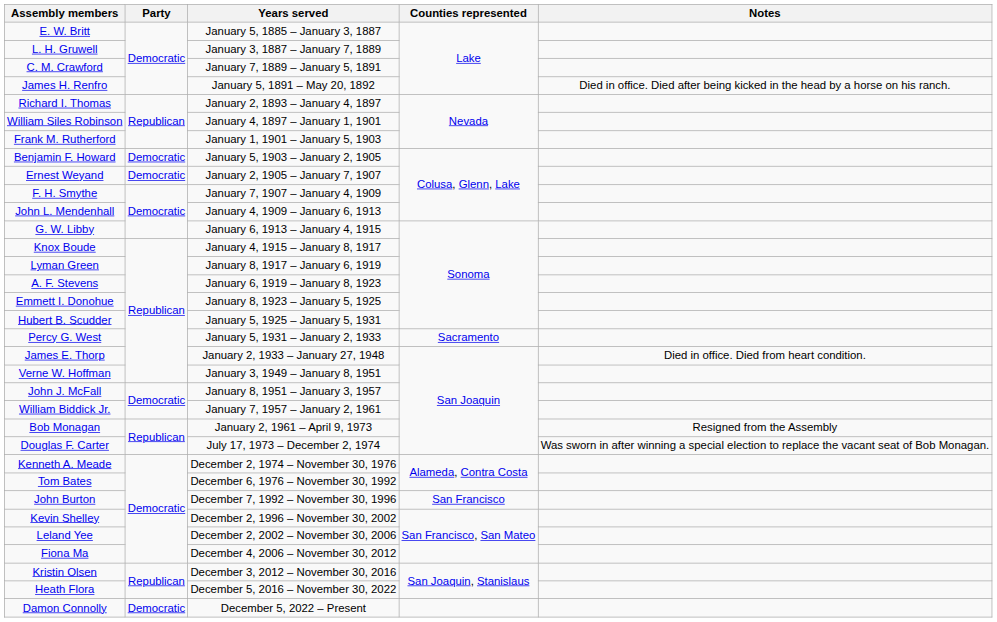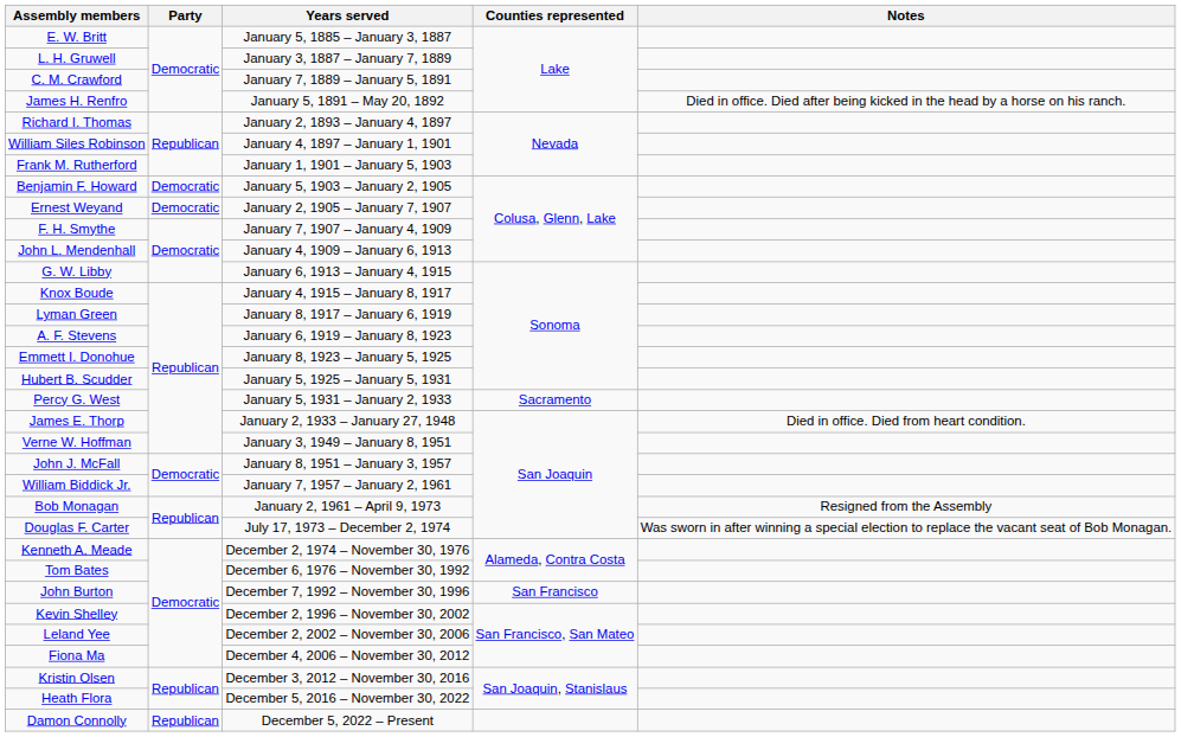 <table class=wikitable style="text-align:center">
 <tr>
 <th>Assembly members</th>
 <th>Party</th>
 <th>Years served</th>
 <th>Counties represented</th>
 <th>Notes</th>
 </tr>
 <tr>
 <td><a href='#'>E. W. Britt</a></td>
 <td rowspan=4 ><a href='#'>Democratic</a></td>
 <td>January 5, 1885 – January 3, 1887</td>
 <td rowspan=4><a href='#'>Lake</a></td>
 <td></td>
 </tr>
 <tr>
 <td><a href='#'>L. H. Gruwell</a></td>
 <td>January 3, 1887 – January 7, 1889</td>
 <td></td>
 </tr>
 <tr>
 <td><a href='#'>C. M. Crawford</a></td>
 <td>January 7, 1889 – January 5, 1891</td>
 <td></td>
 </tr>
 <tr>
 <td><a href='#'>James H. Renfro</a></td>
 <td>January 5, 1891 – May 20, 1892</td>
 <td>Died in office. Died after being kicked in the head by a horse on his ranch.</td>
 </tr>
 <tr>
 <td><a href='#'>Richard I. Thomas</a></td>
 <td rowspan=3 ><a href='#'>Republican</a></td>
 <td>January 2, 1893 – January 4, 1897</td>
 <td rowspan=3><a href='#'>Nevada</a></td>
 <td></td>
 </tr>
 <tr>
 <td><a href='#'>William Siles Robinson</a></td>
 <td>January 4, 1897 – January 1, 1901</td>
 <td></td>
 </tr>
 <tr>
 <td><a href='#'>Frank M. Rutherford</a></td>
 <td>January 1, 1901 – January 5, 1903</td>
 <td></td>
 </tr>
 <tr>
 <td><a href='#'>Benjamin F. Howard</a></td>
 <td><a href='#'>Democratic</a></td>
 <td>January 5, 1903 – January 2, 1905</td>
 <td rowspan=4><a href='#'>Colusa</a>, <a href='#'>Glenn</a>, <a href='#'>Lake</a></td>
 <td></td>
 </tr>
 <tr>
 <td><a href='#'>Ernest Weyand</a></td>
 <td rowspan=1 ><a href='#'>Democratic</a></td>
 <td>January 2, 1905 – January 7, 1907</td>
 <td></td>
 </tr>
 <tr>
 <td><a href='#'>F. H. Smythe</a></td>
 <td rowspan=3 ><a href='#'>Democratic</a></td>
 <td>January 7, 1907 – January 4, 1909</td>
 <td></td>
 </tr>
 <tr>
 <td><a href='#'>John L. Mendenhall</a></td>
 <td>January 4, 1909 – January 6, 1913</td>
 <td></td>
 </tr>
 <tr>
 <td><a href='#'>G. W. Libby</a></td>
 <td>January 6, 1913 – January 4, 1915</td>
 <td rowspan=6><a href='#'>Sonoma</a></td>
 <td></td>
 </tr>
 <tr>
 <td><a href='#'>Knox Boude</a></td>
 <td rowspan=8 ><a href='#'>Republican</a></td>
 <td>January 4, 1915 – January 8, 1917</td>
 <td></td>
 </tr>
 <tr>
 <td><a href='#'>Lyman Green</a></td>
 <td>January 8, 1917 – January 6, 1919</td>
 <td></td>
 </tr>
 <tr>
 <td><a href='#'>A. F. Stevens</a></td>
 <td>January 6, 1919 – January 8, 1923</td>
 <td></td>
 </tr>
 <tr>
 <td><a href='#'>Emmett I. Donohue</a></td>
 <td>January 8, 1923 – January 5, 1925</td>
 <td></td>
 </tr>
 <tr>
 <td><a href='#'>Hubert B. Scudder</a></td>
 <td>January 5, 1925 – January 5, 1931</td>
 <td></td>
 </tr>
 <tr>
 <td><a href='#'>Percy G. West</a></td>
 <td>January 5, 1931 – January 2, 1933</td>
 <td><a href='#'>Sacramento</a></td>
 <td></td>
 </tr>
 <tr>
 <td><a href='#'>James E. Thorp</a></td>
 <td>January 2, 1933 – January 27, 1948</td>
 <td rowspan=6><a href='#'>San Joaquin</a></td>
 <td>Died in office. Died from heart condition.</td>
 </tr>
 <tr>
 <td><a href='#'>Verne W. Hoffman</a></td>
 <td>January 3, 1949 – January 8, 1951</td>
 <td></td>
 </tr>
 <tr>
 <td><a href='#'>John J. McFall</a></td>
 <td rowspan=2 ><a href='#'>Democratic</a></td>
 <td>January 8, 1951 – January 3, 1957</td>
 <td></td>
 </tr>
 <tr>
 <td><a href='#'>William Biddick Jr.</a></td>
 <td>January 7, 1957 – January 2, 1961</td>
 <td></td>
 </tr>
 <tr>
 <td><a href='#'>Bob Monagan</a></td>
 <td rowspan=2 ><a href='#'>Republican</a></td>
 <td>January 2, 1961 – April 9, 1973</td>
 <td>Resigned from the Assembly</td>
 </tr>
 <tr>
 <td><a href='#'>Douglas F. Carter</a></td>
 <td>July 17, 1973 – December 2, 1974</td>
 <td>Was sworn in after winning a special election to replace the vacant seat of Bob Monagan.</td>
 </tr>
 <tr>
 <td><a href='#'>Kenneth A. Meade</a></td>
 <td rowspan=6 ><a href='#'>Democratic</a></td>
 <td>December 2, 1974 – November 30, 1976</td>
 <td rowspan=2><a href='#'>Alameda</a>, <a href='#'>Contra Costa</a></td>
 <td></td>
 </tr>
 <tr>
 <td><a href='#'>Tom Bates</a></td>
 <td>December 6, 1976 – November 30, 1992</td>
 <td></td>
 </tr>
 <tr>
 <td><a href='#'>John Burton</a></td>
 <td>December 7, 1992 – November 30, 1996</td>
 <td><a href='#'>San Francisco</a></td>
 <td></td>
 </tr>
 <tr>
 <td><a href='#'>Kevin Shelley</a></td>
 <td>December 2, 1996 – November 30, 2002</td>
 <td rowspan=3><a href='#'>San Francisco</a>, <a href='#'>San Mateo</a></td>
 <td></td>
 </tr>
 <tr>
 <td><a href='#'>Leland Yee</a></td>
 <td>December 2, 2002 – November 30, 2006</td>
 <td></td>
 </tr>
 <tr>
 <td><a href='#'>Fiona Ma</a></td>
 <td>December 4, 2006 – November 30, 2012</td>
 <td></td>
 </tr>
 <tr>
 <td><a href='#'>Kristin Olsen</a></td>
 <td rowspan=2 ><a href='#'>Republican</a></td>
 <td>December 3, 2012  – November 30, 2016</td>
 <td rowspan=2><a href='#'>San Joaquin</a>, <a href='#'>Stanislaus</a></td>
 <td></td>
 </tr>
 <tr>
 <td><a href='#'>Heath Flora</a></td>
 <td>December 5, 2016 – November 30, 2022</td>
 <td></td>
 </tr>
 <tr>
 <td><a href='#'>Damon Connolly</a></td>
-<td rowspan=1 ><a href='#'>Democratic</a></td>
+<td><a href='#'>Republican</a></td>
 <td>December 5, 2022  – Present</td>
 <td></td>
 </tr>
 </table>
